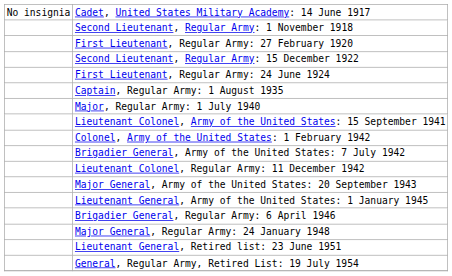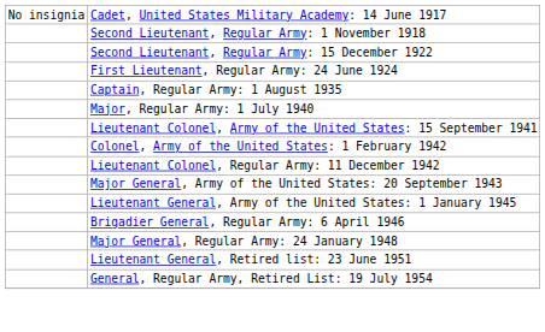 <table class="wikitable" style="background:white">
 <tr>
 <td align="center">No insignia</td>
 <td><a href='#'>Cadet</a>, <a href='#'>United States Military Academy</a>: 14 June 1917</td>
 </tr>
 <tr>
 <td align="center"></td>
 <td><a href='#'>Second Lieutenant</a>, <a href='#'>Regular Army</a>: 1 November 1918</td>
-</tr>
-<tr>
-<td align="center"></td>
-<td><a href='#'>First Lieutenant</a>, Regular Army: 27 February 1920</td>
 </tr>
 <tr>
 <td align="center"></td>
 <td><a href='#'>Second Lieutenant</a>, <a href='#'>Regular Army</a>: 15 December 1922</td>
 </tr>
 <tr>
 <td align="center"></td>
 <td><a href='#'>First Lieutenant</a>, Regular Army: 24 June 1924</td>
 </tr>
 <tr>
 <td align="center"></td>
 <td><a href='#'>Captain</a>, Regular Army: 1 August 1935</td>
 </tr>
 <tr>
 <td align="center"></td>
 <td><a href='#'>Major</a>, Regular Army: 1 July 1940</td>
 </tr>
 <tr>
 <td align="center"></td>
 <td><a href='#'>Lieutenant Colonel</a>, <a href='#'>Army of the United States</a>: 15 September 1941</td>
 </tr>
 <tr>
 <td align="center"></td>
 <td><a href='#'>Colonel</a>, <a href='#'>Army of the United States</a>: 1 February 1942</td>
-</tr>
-<tr>
-<td align="center"></td>
-<td><a href='#'>Brigadier General</a>, Army of the United States: 7 July 1942</td>
 </tr>
 <tr>
 <td align="center"></td>
 <td><a href='#'>Lieutenant Colonel</a>, Regular Army: 11 December 1942</td>
 </tr>
 <tr>
 <td align="center"></td>
 <td><a href='#'>Major General</a>, Army of the United States: 20 September 1943</td>
 </tr>
 <tr>
 <td align="center"></td>
 <td><a href='#'>Lieutenant General</a>, Army of the United States: 1 January 1945</td>
 </tr>
 <tr>
 <td align="center"></td>
 <td><a href='#'>Brigadier General</a>, Regular Army: 6 April 1946</td>
 </tr>
 <tr>
 <td align="center"></td>
 <td><a href='#'>Major General</a>, Regular Army: 24 January 1948</td>
 </tr>
 <tr>
 <td align="center"></td>
 <td><a href='#'>Lieutenant General</a>, Retired list: 23 June 1951</td>
 </tr>
 <tr>
 <td align="center"></td>
 <td><a href='#'>General</a>, Regular Army, Retired List: 19 July 1954</td>
 </tr>
 <tr>
 </tr>
 </table>
